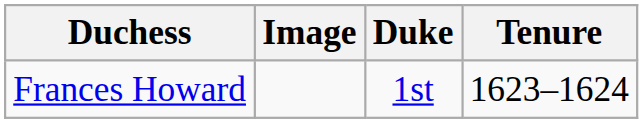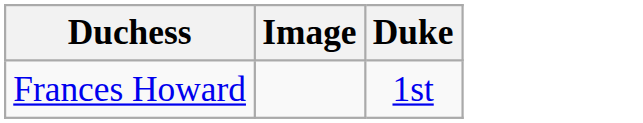 <table class="wikitable" style="text-align:center">
 <tr>
 <th>Duchess</th>
 <th>Image</th>
 <th>Duke</th>
-<th>Tenure</th>
 </tr>
 <tr>
 <td><a href='#'>Frances Howard</a></td>
 <td></td>
 <td><a href='#'>1st</a></td>
-<td>1623–1624</td>
 </tr>
 </table>
